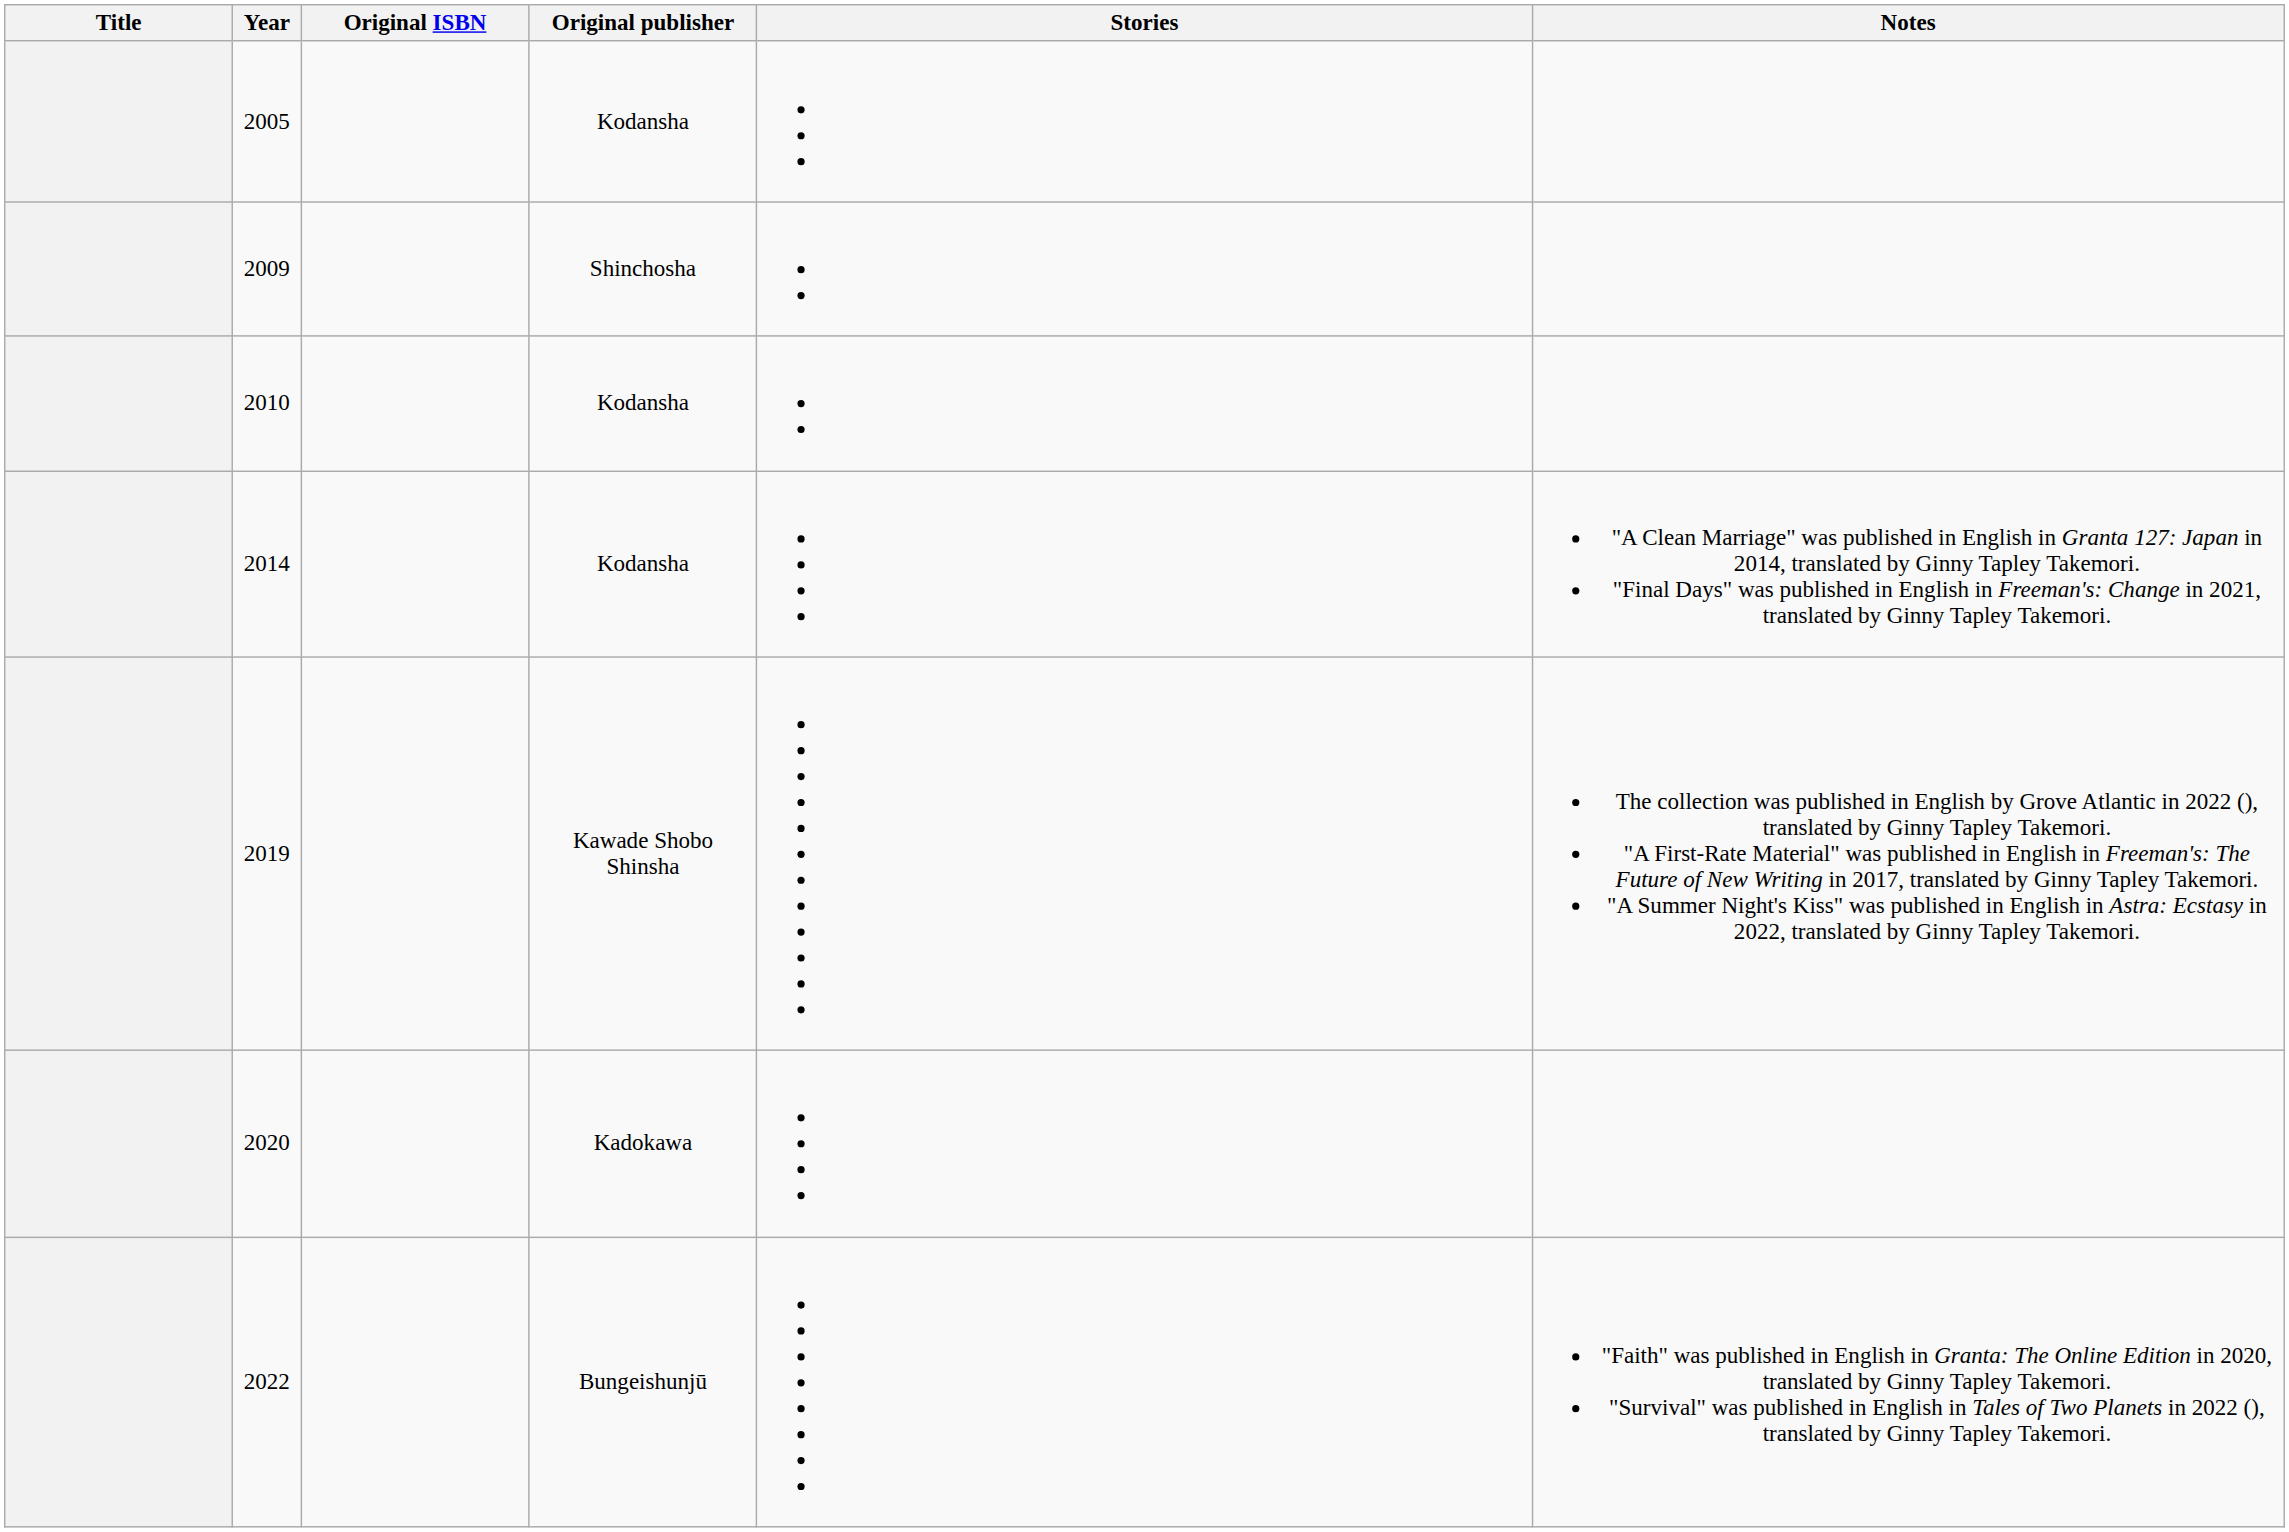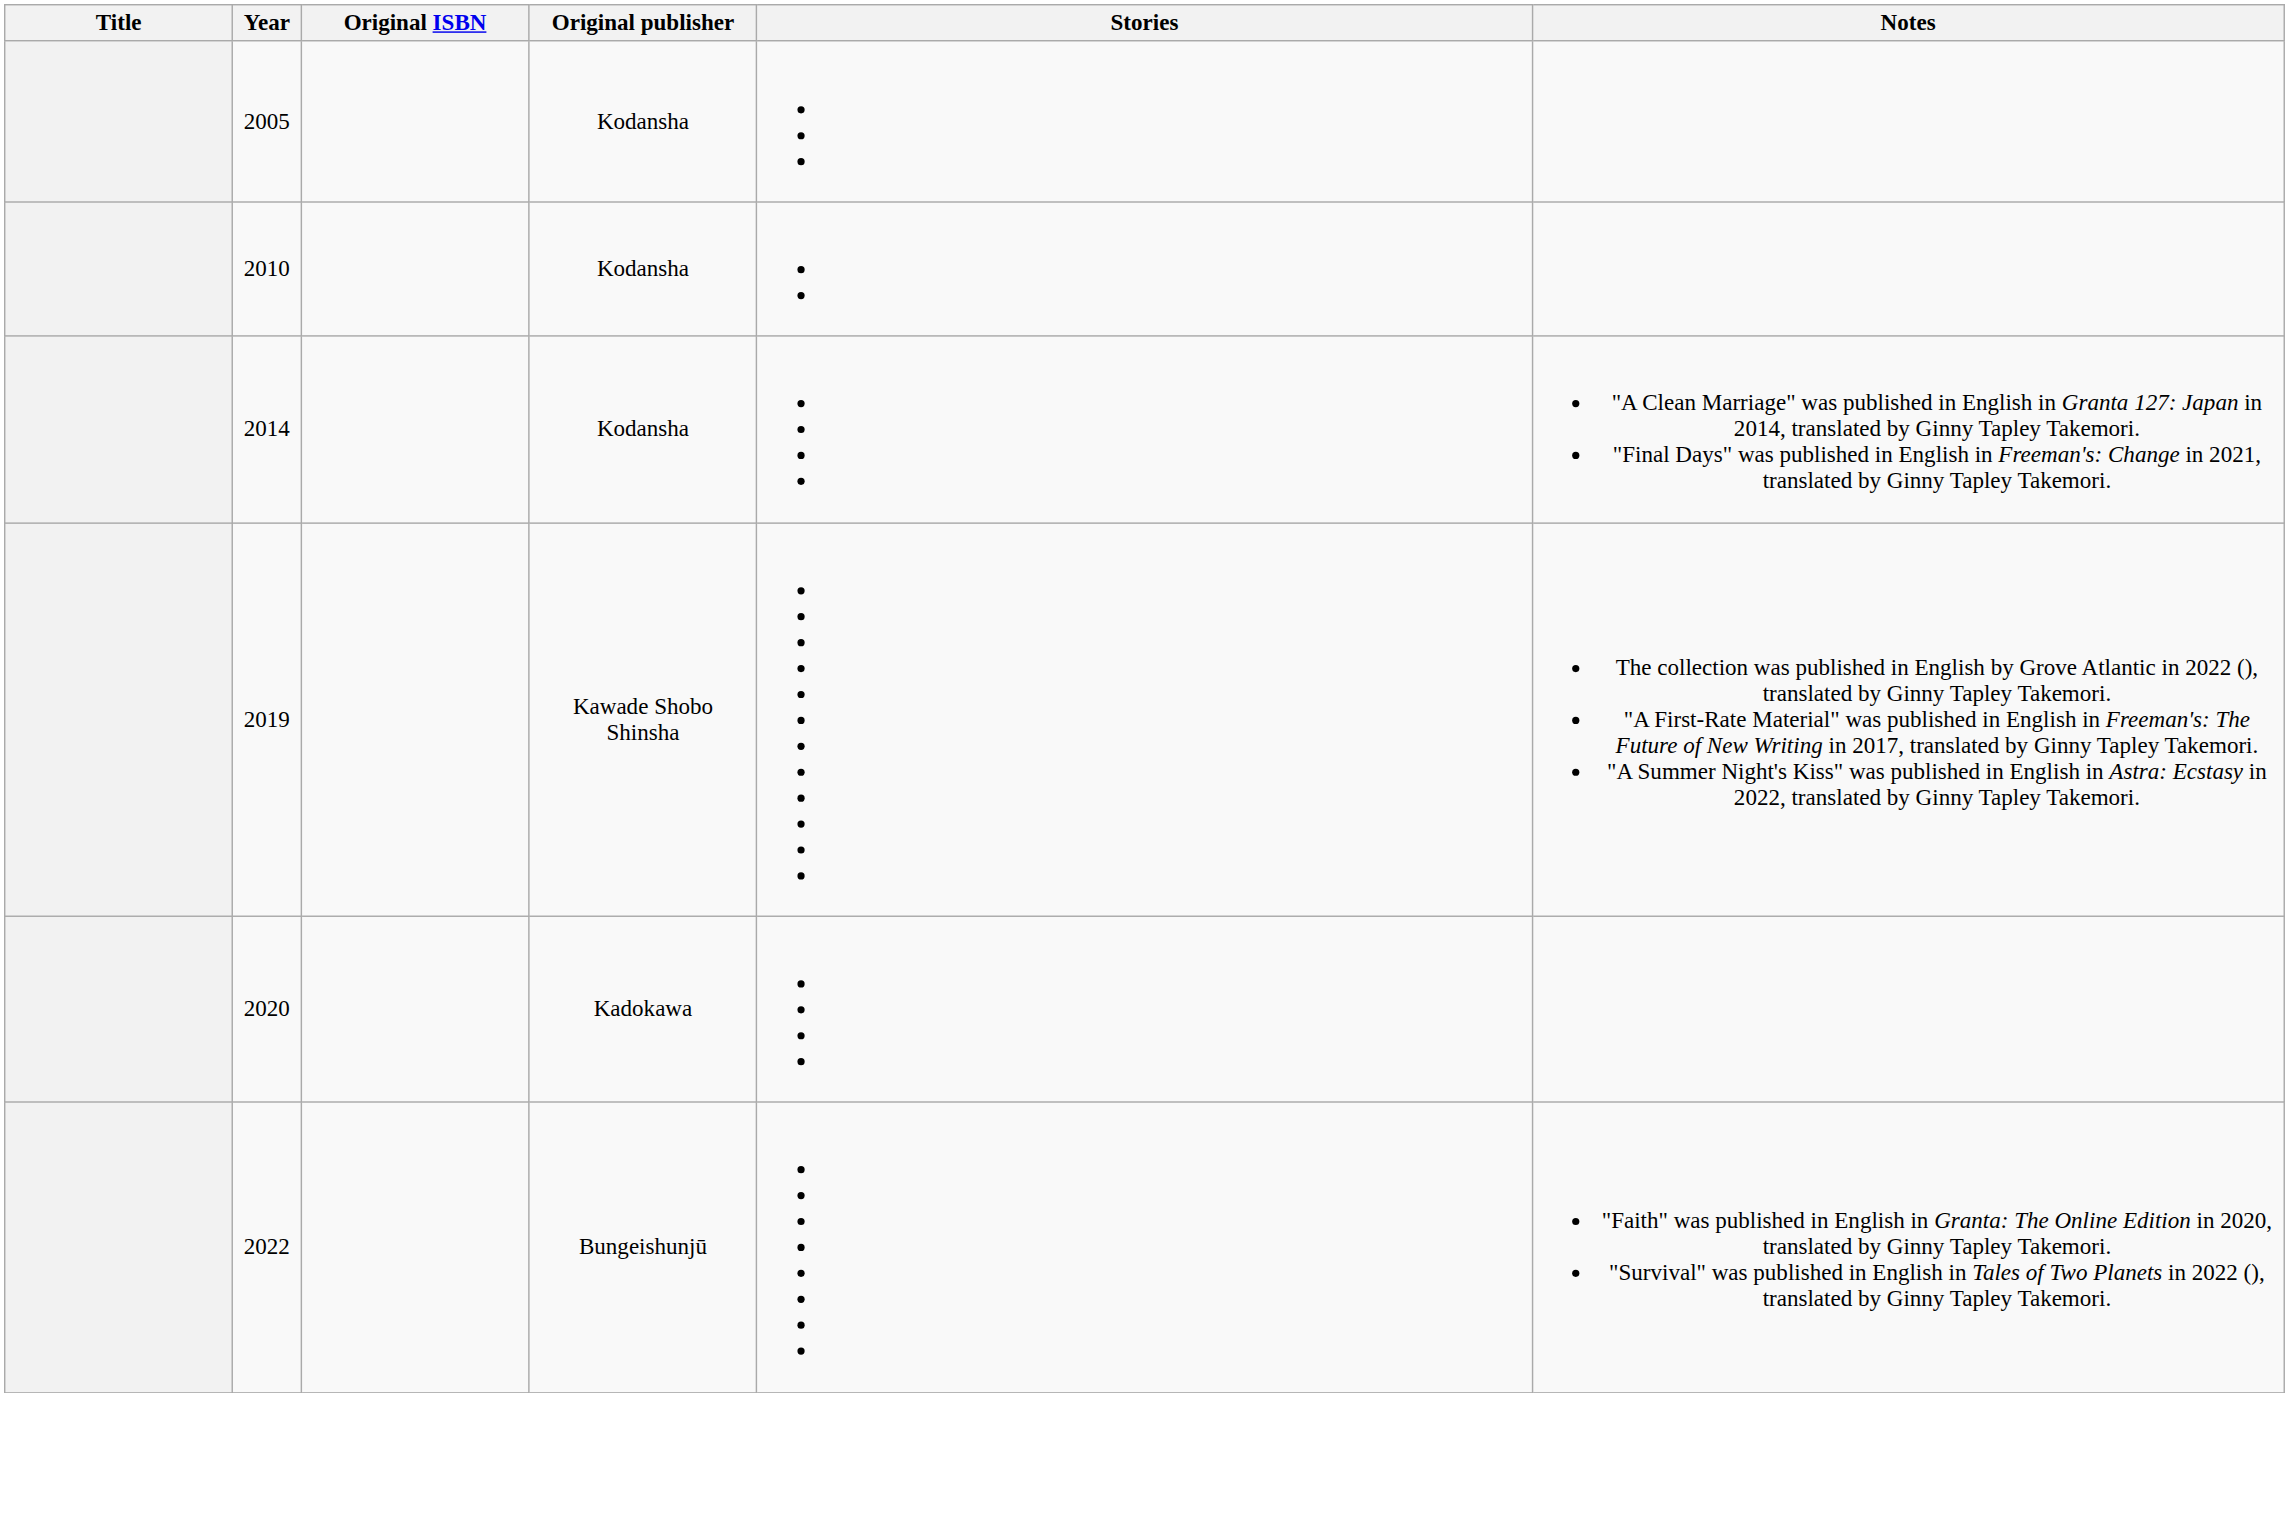 <table class="wikitable sortable plainrowheaders" style="width: 100%;">
 <tr>
 <th scope="col" style="width:10%;">Title</th>
 <th scope="col" style="width:3%;">Year</th>
 <th scope="col" style="width:10%;">Original <a href='#'>ISBN</a></th>
 <th scope="col" style="width:10%;">Original publisher</th>
 <th scope="col" style="width:34%;">Stories</th>
 <th scope="col" style="width:33%;">Notes</th>
 </tr>
 <tr style="text-align: center;">
 <th scope="row" style="text-align:center;"></th>
 <td>2005</td>
 <td></td>
 <td>Kodansha</td>
 <td><br><ul><li></li><li></li><li></li></ul></td>
-<td></td>
-</tr>
-<tr style="text-align: center;">
-<th scope="row" style="text-align:center;"></th>
-<td>2009</td>
-<td></td>
-<td>Shinchosha</td>
-<td><br><ul><li></li><li></li></ul></td>
 <td></td>
 </tr>
 <tr style="text-align: center;">
 <th scope="row" style="text-align:center;"></th>
 <td>2010</td>
 <td></td>
 <td>Kodansha</td>
 <td><br><ul><li></li><li></li></ul></td>
 </tr>
 <tr style="text-align: center;">
 <th scope="row" style="text-align:center;"></th>
 <td>2014</td>
 <td></td>
 <td>Kodansha</td>
 <td><br><ul><li></li><li></li><li></li><li></li></ul></td>
 <td><br><ul><li>"A Clean Marriage" was published in English in <em>Granta 127: Japan</em> in 2014, translated by Ginny Tapley Takemori.</li><li>"Final Days" was published in English in <em>Freeman's: Change</em> in 2021, translated by Ginny Tapley Takemori.</li></ul></td>
 </tr>
 <tr style="text-align: center;">
 <th scope="row" style="text-align:center;"></th>
 <td>2019</td>
 <td></td>
 <td>Kawade Shobo Shinsha</td>
 <td><br><ul><li></li><li></li><li></li><li></li><li></li><li></li><li></li><li></li><li></li><li></li><li></li><li></li></ul></td>
 <td><br><ul><li>The collection was published in English by Grove Atlantic in 2022 (), translated by Ginny Tapley Takemori.</li><li>"A First-Rate Material" was published in English in <em>Freeman's: The Future of New Writing</em> in 2017, translated by Ginny Tapley Takemori.</li><li>"A Summer Night's Kiss" was published in English in <em>Astra: Ecstasy</em> in 2022, translated by Ginny Tapley Takemori.</li></ul></td>
 </tr>
 <tr style="text-align: center;">
 <th scope="row" style="text-align:center;"></th>
 <td>2020</td>
 <td></td>
 <td>Kadokawa</td>
 <td><br><ul><li></li><li></li><li></li><li></li></ul></td>
 <td></td>
 </tr>
 <tr style="text-align: center;">
 <th scope="row" style="text-align:center;"></th>
 <td>2022</td>
 <td></td>
 <td>Bungeishunjū</td>
 <td><br><ul><li></li><li></li><li></li><li></li><li></li><li></li><li></li><li></li></ul></td>
 <td><br><ul><li>"Faith" was published in English in <em>Granta: The Online Edition</em> in 2020, translated by Ginny Tapley Takemori.</li><li>"Survival"  was published in English in <em>Tales of Two Planets</em> in 2022 (), translated by Ginny Tapley Takemori.</li></ul></td>
 </tr>
 </table>
